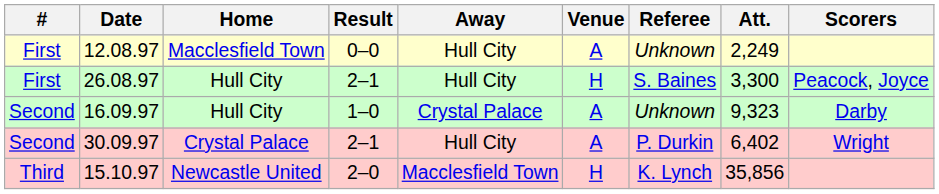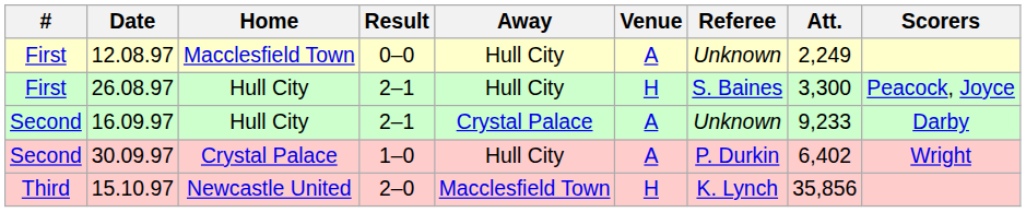 <table class="wikitable " style="font-size:100%; text-align:center">
 <tr>
 <th>#</th>
 <th>Date</th>
 <th>Home</th>
 <th>Result</th>
 <th>Away</th>
 <th>Venue</th>
 <th>Referee</th>
 <th>Att.</th>
 <th>Scorers</th>
 </tr>
 <tr style="background: #FFFFCC;">
 <td><a href='#'>First</a></td>
 <td>12.08.97</td>
 <td><a href='#'>Macclesfield Town</a></td>
 <td>0–0</td>
 <td>Hull City</td>
 <td><a href='#'>A</a></td>
 <td><em>Unknown</em></td>
 <td>2,249</td>
 <td></td>
 </tr>
 <tr style="background: #CCFFCC;">
 <td><a href='#'>First</a></td>
 <td>26.08.97</td>
 <td>Hull City</td>
 <td>2–1</td>
 <td>Hull City</td>
 <td><a href='#'>H</a></td>
 <td><a href='#'>S. Baines</a></td>
 <td>3,300</td>
 <td><a href='#'>Peacock</a>, <a href='#'>Joyce</a></td>
 </tr>
 <tr style="background: #CCFFCC;">
 <td><a href='#'>Second</a></td>
 <td>16.09.97</td>
 <td>Hull City</td>
-<td>1–0</td>
+<td>2–1</td>
 <td><a href='#'>Crystal Palace</a></td>
 <td><a href='#'>A</a></td>
 <td><em>Unknown</em></td>
-<td>9,323</td>
+<td>9,233</td>
 <td><a href='#'>Darby</a></td>
 </tr>
 <tr style="background: #FFCCCC;">
 <td><a href='#'>Second</a></td>
 <td>30.09.97</td>
 <td><a href='#'>Crystal Palace</a></td>
-<td>2–1</td>
+<td>1–0</td>
 <td>Hull City</td>
 <td><a href='#'>A</a></td>
 <td><a href='#'>P. Durkin</a></td>
 <td>6,402</td>
 <td><a href='#'>Wright</a></td>
 </tr>
 <tr style="background: #FFCCCC;">
 <td><a href='#'>Third</a></td>
 <td>15.10.97</td>
 <td><a href='#'>Newcastle United</a></td>
 <td>2–0</td>
 <td><a href='#'>Macclesfield Town</a></td>
 <td><a href='#'>H</a></td>
 <td><a href='#'>K. Lynch</a></td>
 <td>35,856</td>
 <td></td>
 </tr>
 </table>
